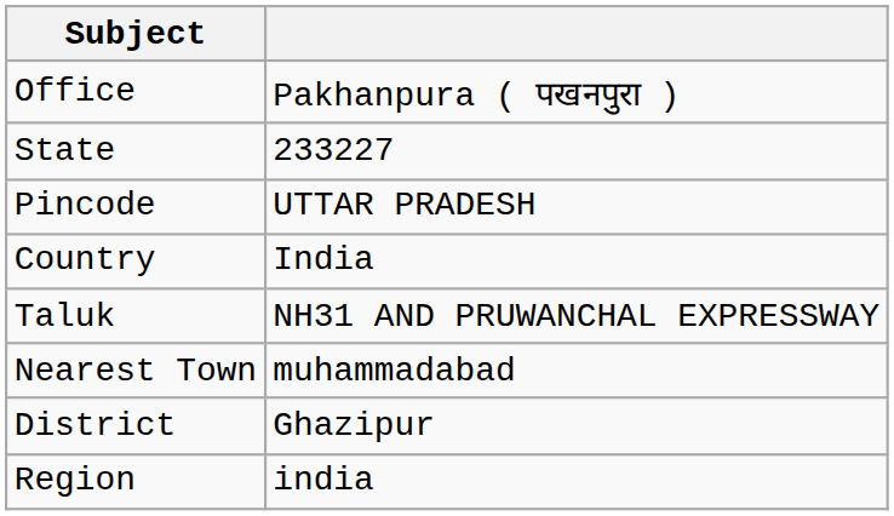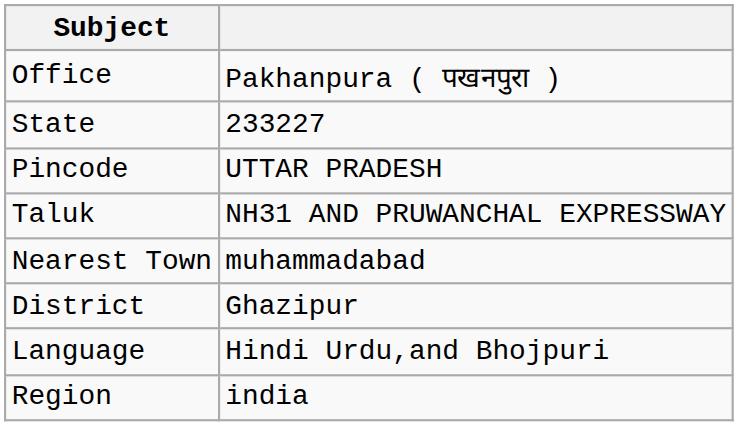 <table class="wikitable">
 <tr>
 <th>Subject</th>
 <th></th>
 </tr>
 <tr>
 <td>Office</td>
 <td>Pakhanpura  ( पखनपुरा )</td>
 </tr>
 <tr>
 <td>State</td>
 <td>233227</td>
 </tr>
 <tr>
 <td>Pincode</td>
 <td>UTTAR PRADESH</td>
 </tr>
 <tr>
-<td>Country</td>
-<td>India</td>
-</tr>
-<tr>
 <td>Taluk</td>
 <td>NH31 AND PRUWANCHAL EXPRESSWAY</td>
 </tr>
 <tr>
 <td>Nearest Town</td>
 <td>muhammadabad</td>
 </tr>
 <tr>
 <td>District</td>
 <td>Ghazipur</td>
 </tr>
 <tr>
+<td>Language</td>
+<td>Hindi Urdu,and Bhojpuri</td>
+</tr>
+<tr>
 <td>Region</td>
 <td>india</td>
 </tr>
 </table>
